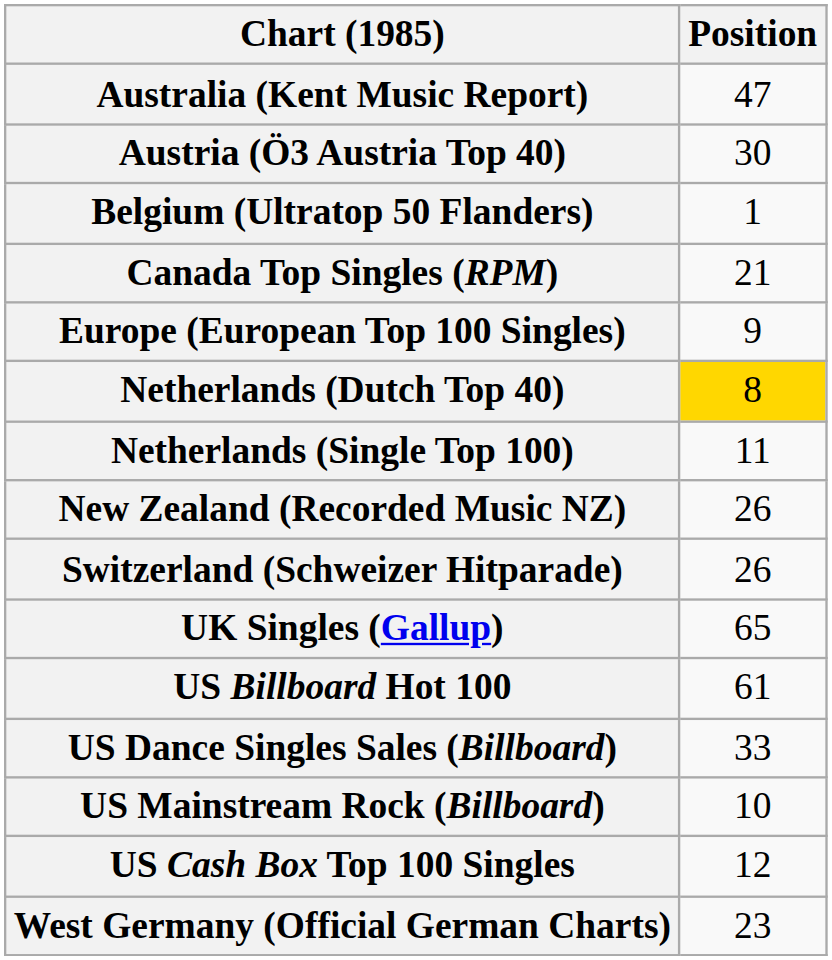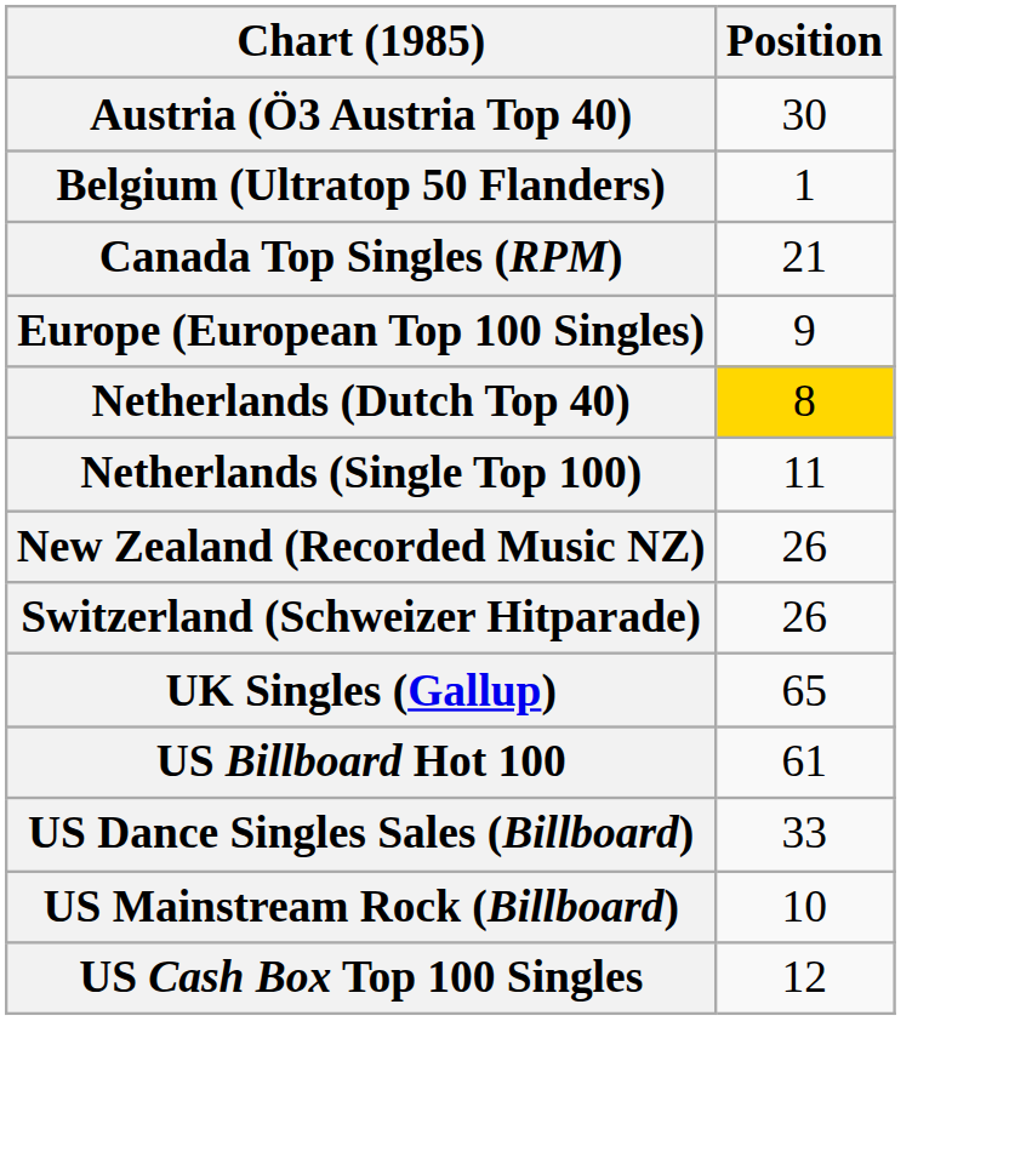 <table class="wikitable sortable plainrowheaders" style="text-align:center">
 <tr>
 <th scope="col">Chart (1985)</th>
 <th scope="col">Position</th>
-</tr>
-<tr>
-<th scope="row">Australia (Kent Music Report)</th>
-<td>47</td>
 </tr>
 <tr>
 <th scope="row">Austria (Ö3 Austria Top 40)</th>
 <td>30</td>
 </tr>
 <tr>
 <th scope="row">Belgium (Ultratop 50 Flanders)</th>
 <td>1</td>
 </tr>
 <tr>
 <th scope="row">Canada Top Singles (<em>RPM</em>)</th>
 <td>21</td>
 </tr>
 <tr>
 <th scope="row">Europe (European Top 100 Singles)</th>
 <td>9</td>
 </tr>
 <tr>
 <th scope="row">Netherlands (Dutch Top 40)</th>
 <td style="background: gold;">8</td>
 </tr>
 <tr>
 <th scope="row">Netherlands (Single Top 100)</th>
 <td>11</td>
 </tr>
 <tr>
 <th scope="row">New Zealand (Recorded Music NZ)</th>
 <td>26</td>
 </tr>
 <tr>
 <th scope="row">Switzerland (Schweizer Hitparade)</th>
 <td>26</td>
 </tr>
 <tr>
 <th scope="row">UK Singles (<a href='#'>Gallup</a>)</th>
 <td>65</td>
 </tr>
 <tr>
 <th scope="row">US <em>Billboard</em> Hot 100</th>
 <td>61</td>
 </tr>
 <tr>
 <th scope="row">US Dance Singles Sales (<em>Billboard</em>)</th>
 <td>33</td>
 </tr>
 <tr>
 <th scope="row">US Mainstream Rock (<em>Billboard</em>)</th>
 <td>10</td>
 </tr>
 <tr>
 <th scope="row">US <em>Cash Box</em> Top 100 Singles</th>
 <td>12</td>
 </tr>
-<tr>
-<th scope="row">West Germany (Official German Charts)</th>
-<td>23</td>
-</tr>
 </table>
